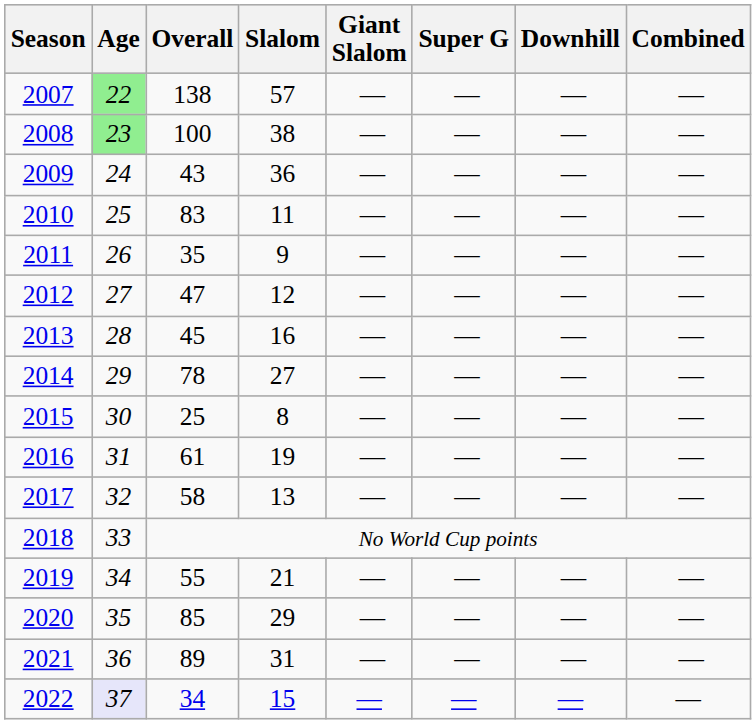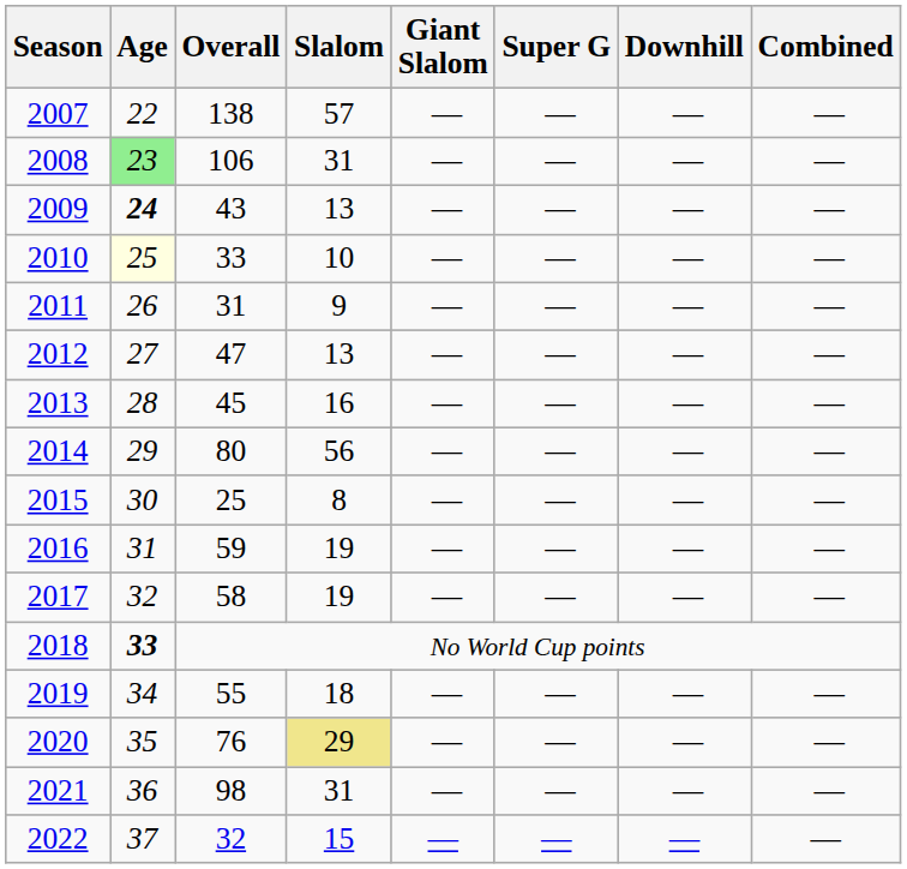 <table class=wikitable style="text-align:center">
 <tr>
 <th>Season</th>
 <th>Age</th>
 <th>Overall</th>
 <th>Slalom</th>
 <th>Giant<br>Slalom</th>
 <th>Super G</th>
 <th>Downhill</th>
 <th>Combined</th>
 </tr>
 <tr>
 <td><a href='#'>2007</a></td>
-<td style="background: lightgreen;"><em>22</em></td>
+<td><em>22</em></td>
 <td>138</td>
 <td>57</td>
 <td> —</td>
 <td> —</td>
 <td> —</td>
 <td> —</td>
 </tr>
 <tr>
 <td><a href='#'>2008</a></td>
 <td style="background: lightgreen;"><em>23</em></td>
-<td>100</td>
-<td>38</td>
+<td>106</td>
+<td>31</td>
 <td> —</td>
 <td> —</td>
 <td> —</td>
 <td> —</td>
 </tr>
 <tr>
 <td><a href='#'>2009</a></td>
-<td><em>24</em></td>
+<td><strong><em>24</em></strong></td>
 <td>43</td>
-<td>36</td>
+<td>13</td>
 <td> —</td>
 <td> —</td>
 <td> —</td>
 <td> —</td>
 </tr>
 <tr>
 <td><a href='#'>2010</a></td>
-<td><em>25</em></td>
-<td>83</td>
-<td>11</td>
+<td style="background: lightyellow;"><em>25</em></td>
+<td>33</td>
+<td>10</td>
 <td> —</td>
 <td> —</td>
 <td> —</td>
 <td> —</td>
 </tr>
 <tr>
 <td><a href='#'>2011</a></td>
 <td><em>26</em></td>
-<td>35</td>
+<td>31</td>
 <td>9</td>
 <td> —</td>
 <td> —</td>
 <td> —</td>
 <td> —</td>
 </tr>
 <tr>
 <td><a href='#'>2012</a></td>
 <td><em>27</em></td>
 <td>47</td>
-<td>12</td>
+<td>13</td>
 <td> —</td>
 <td> —</td>
 <td> —</td>
 <td> —</td>
 </tr>
 <tr>
 <td><a href='#'>2013</a></td>
 <td><em>28</em></td>
 <td>45</td>
 <td>16</td>
 <td> —</td>
 <td> —</td>
 <td> —</td>
 <td> —</td>
 </tr>
 <tr>
 <td><a href='#'>2014</a></td>
 <td><em>29</em></td>
-<td>78</td>
-<td>27</td>
+<td>80</td>
+<td>56</td>
 <td> —</td>
 <td> —</td>
 <td> —</td>
 <td> —</td>
 </tr>
 <tr>
 <td><a href='#'>2015</a></td>
 <td><em>30</em></td>
 <td>25</td>
 <td>8</td>
 <td> —</td>
 <td> —</td>
 <td> —</td>
 <td> —</td>
 </tr>
 <tr>
 <td><a href='#'>2016</a></td>
 <td><em>31</em></td>
-<td>61</td>
+<td>59</td>
 <td>19</td>
 <td> —</td>
 <td> —</td>
 <td> —</td>
 <td> —</td>
 </tr>
 <tr>
 <td><a href='#'>2017</a></td>
 <td><em>32</em></td>
 <td>58</td>
-<td>13</td>
+<td>19</td>
 <td> —</td>
 <td> —</td>
 <td> —</td>
 <td> —</td>
 </tr>
 <tr>
 <td><a href='#'>2018</a></td>
-<td><em>33</em></td>
+<td><strong><em>33</em></strong></td>
 <td colspan=6><em><small>No World Cup points</small></em></td>
 </tr>
 <tr>
 <td><a href='#'>2019</a></td>
 <td><em>34</em></td>
 <td>55</td>
-<td>21</td>
+<td>18</td>
 <td> —</td>
 <td> —</td>
 <td> —</td>
 <td> —</td>
 </tr>
 <tr>
 <td><a href='#'>2020</a></td>
 <td><em>35</em></td>
-<td>85</td>
-<td>29</td>
+<td>76</td>
+<td style="background: khaki;">29</td>
 <td> —</td>
 <td> —</td>
 <td> —</td>
 <td> —</td>
 </tr>
 <tr>
 <td><a href='#'>2021</a></td>
 <td><em>36</em></td>
-<td>89</td>
+<td>98</td>
 <td>31</td>
 <td> —</td>
 <td> —</td>
 <td> —</td>
 <td> —</td>
 </tr>
 <tr>
 <td><a href='#'>2022</a></td>
-<td style="background: lavender;"><em>37</em></td>
-<td><a href='#'>34</a></td>
+<td><em>37</em></td>
+<td><a href='#'>32</a></td>
 <td><a href='#'>15</a></td>
 <td><a href='#'>—</a></td>
 <td><a href='#'>—</a></td>
 <td><a href='#'>—</a></td>
 <td>—</td>
 </tr>
 </table>
